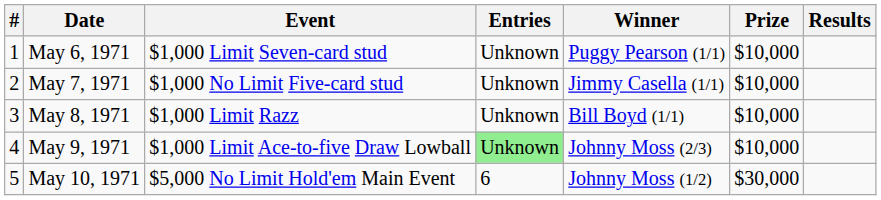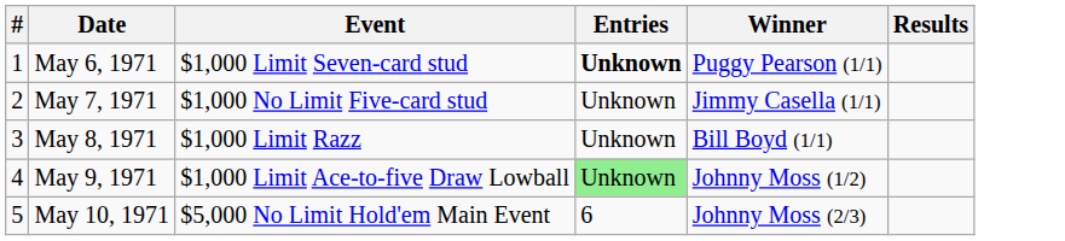 <table class="wikitable sortable">
 <tr>
 <th>#</th>
 <th>Date</th>
 <th bgcolor="#FFEBAD">Event</th>
 <th>Entries</th>
 <th bgcolor="#FFEBAD">Winner</th>
-<th bgcolor="#FFEBAD">Prize</th>
 <th bgcolor="#FFEBAD">Results</th>
 </tr>
 <tr>
 <td>1</td>
 <td>May 6, 1971</td>
 <td>$1,000 <a href='#'>Limit</a> <a href='#'>Seven-card stud</a></td>
-<td>Unknown</td>
+<td><strong>Unknown</strong></td>
 <td><a href='#'>Puggy Pearson</a> <small>(1/1)</small></td>
-<td>$10,000</td>
 <td></td>
 </tr>
 <tr>
 <td>2</td>
 <td>May 7, 1971</td>
 <td>$1,000 <a href='#'>No Limit</a> <a href='#'>Five-card stud</a></td>
 <td>Unknown</td>
 <td><a href='#'>Jimmy Casella</a> <small>(1/1)</small></td>
-<td>$10,000</td>
 <td></td>
 </tr>
 <tr>
 <td>3</td>
 <td>May 8, 1971</td>
 <td>$1,000 <a href='#'>Limit</a> <a href='#'>Razz</a></td>
 <td>Unknown</td>
 <td><a href='#'>Bill Boyd</a> <small>(1/1)</small></td>
-<td>$10,000</td>
 <td></td>
 </tr>
 <tr>
 <td>4</td>
 <td>May 9, 1971</td>
 <td>$1,000 <a href='#'>Limit</a> <a href='#'>Ace-to-five</a> <a href='#'>Draw</a> Lowball</td>
 <td style="background: lightgreen;">Unknown</td>
-<td><a href='#'>Johnny Moss</a>  <small>(2/3)</small></td>
-<td>$10,000</td>
+<td><a href='#'>Johnny Moss</a>  <small>(1/2)</small></td>
 <td></td>
 </tr>
 <tr>
 <td>5</td>
 <td>May 10, 1971</td>
 <td>$5,000 <a href='#'>No Limit Hold'em</a> Main Event</td>
 <td>6</td>
-<td><a href='#'>Johnny Moss</a>  <small>(1/2)</small></td>
-<td>$30,000</td>
+<td><a href='#'>Johnny Moss</a>  <small>(2/3)</small></td>
 <td></td>
 </tr>
 </table>
